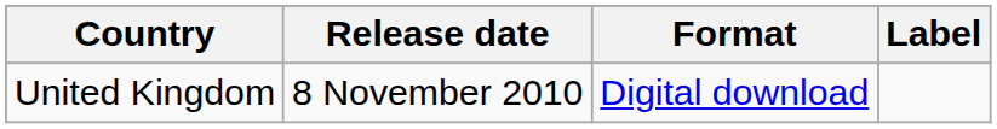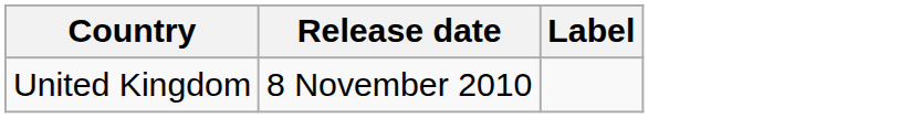 <table class="wikitable plainrowheaders">
 <tr>
 <th scope="col">Country</th>
 <th scope="col">Release date</th>
-<th scope="col">Format</th>
 <th scope="col">Label</th>
 </tr>
 <tr>
 <td>United Kingdom</td>
 <td>8 November 2010</td>
-<td><a href='#'>Digital download</a></td>
 <td></td>
 </tr>
 </table>
